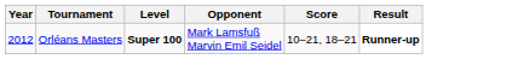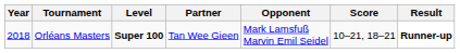 <table class="sortable wikitable" style="font-size: 95%;">
 <tr>
 <th>Year</th>
 <th>Tournament</th>
 <th>Level</th>
+<th>Partner</th>
 <th>Opponent</th>
 <th>Score</th>
 <th>Result</th>
 </tr>
 <tr>
-<td align="center"><a href='#'>2012</a></td>
+<td align="center"><a href='#'>2018</a></td>
 <td align="left"><a href='#'>Orléans Masters</a></td>
 <td align="left"><strong>Super 100</strong></td>
+<td align="left"> <a href='#'>Tan Wee Gieen</a></td>
 <td align="left"> <a href='#'>Mark Lamsfuß</a> <br> <a href='#'>Marvin Emil Seidel</a></td>
 <td align="left">10–21, 18–21</td>
 <td style="text-align:left; background:white"> <strong>Runner-up</strong></td>
 </tr>
 </table>
